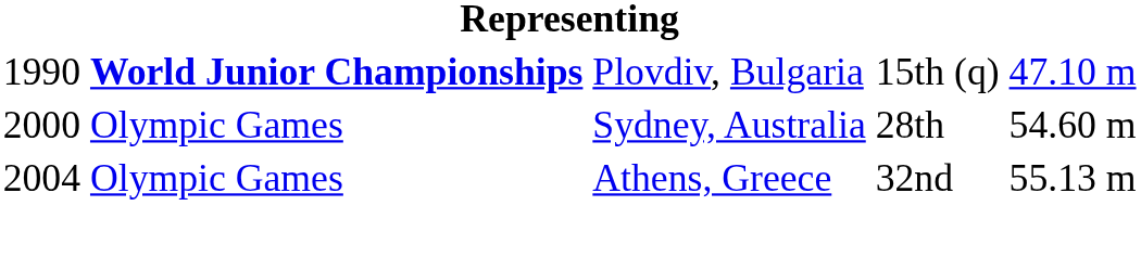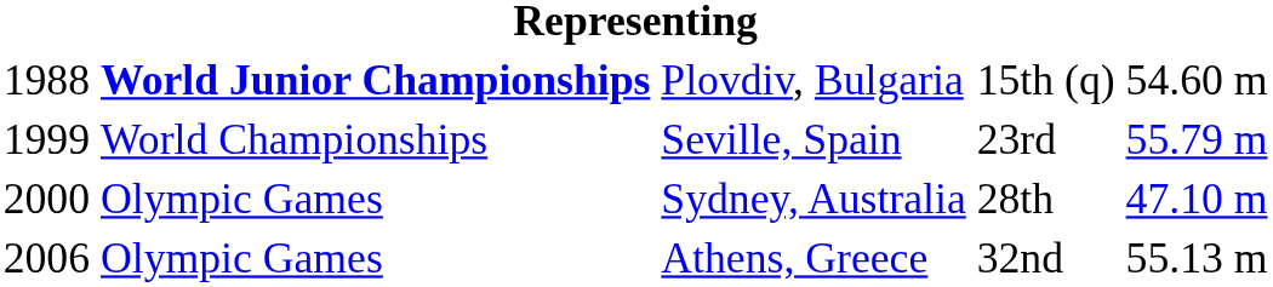 <table>
 <tr>
 <th colspan="5">Representing </th>
 </tr>
 <tr>
-<td>1990</td>
+<td>1988</td>
 <td><strong><a href='#'>World Junior Championships</a></strong></td>
 <td><a href='#'>Plovdiv</a>, <a href='#'>Bulgaria</a></td>
 <td>15th (q)</td>
-<td><a href='#'>47.10 m</a></td>
+<td>54.60 m</td>
+</tr>
+<tr>
+<td>1999</td>
+<td><a href='#'>World Championships</a></td>
+<td><a href='#'>Seville, Spain</a></td>
+<td>23rd</td>
+<td><a href='#'>55.79 m</a></td>
 </tr>
 <tr>
 <td>2000</td>
 <td><a href='#'>Olympic Games</a></td>
 <td><a href='#'>Sydney, Australia</a></td>
 <td>28th</td>
-<td>54.60 m</td>
+<td><a href='#'>47.10 m</a></td>
 </tr>
 <tr>
-<td>2004</td>
+<td>2006</td>
 <td><a href='#'>Olympic Games</a></td>
 <td><a href='#'>Athens, Greece</a></td>
 <td>32nd</td>
 <td>55.13 m</td>
 </tr>
 </table>
